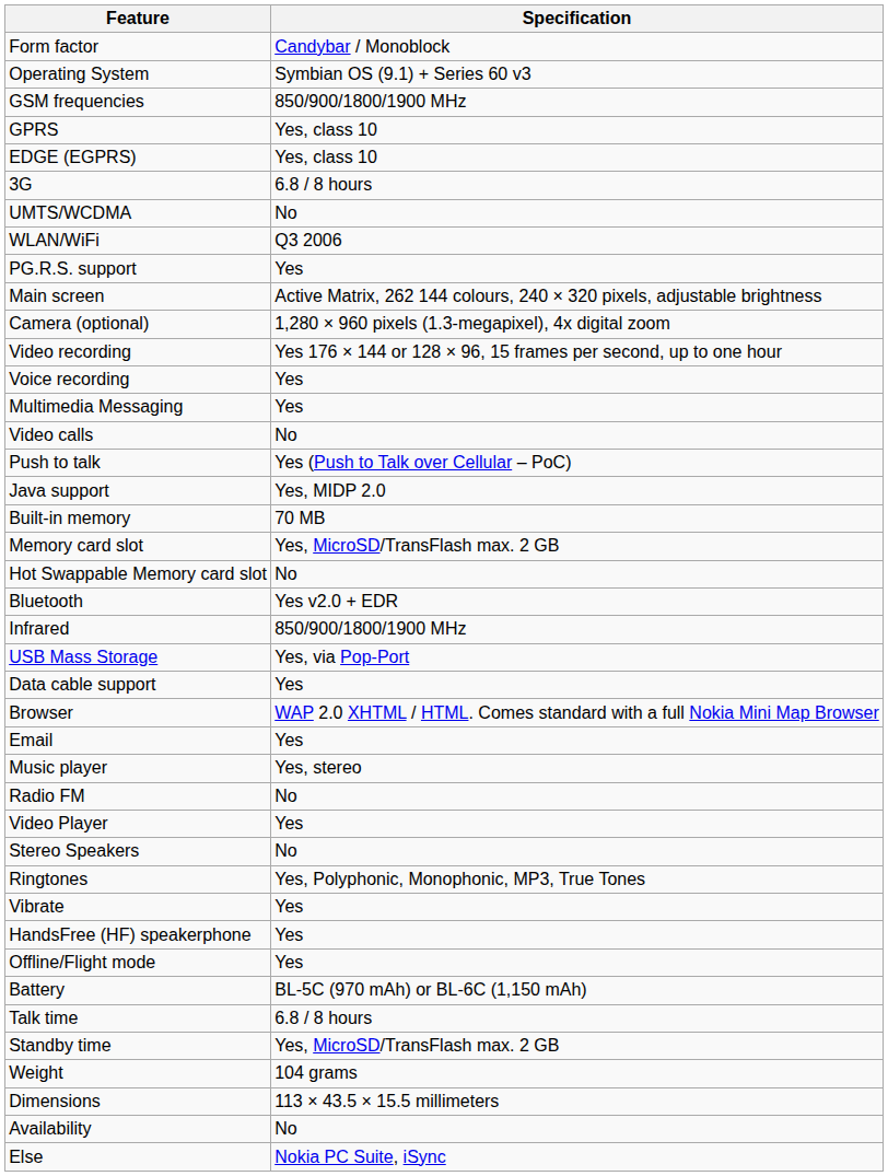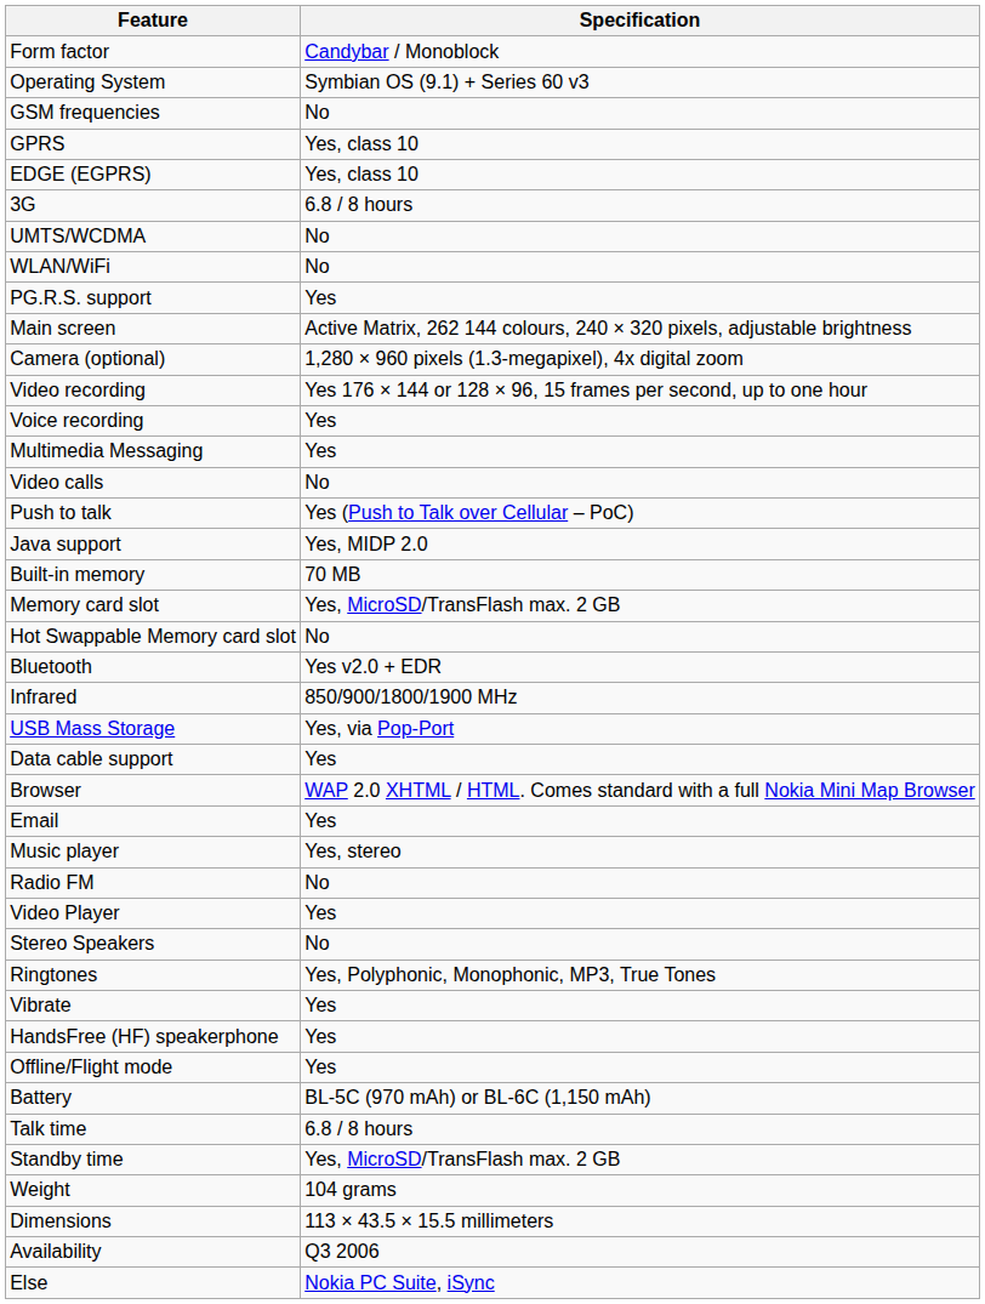 <table class="wikitable">
 <tr>
 <th>Feature</th>
 <th>Specification</th>
 </tr>
 <tr>
 <td>Form factor</td>
 <td><a href='#'>Candybar</a> / Monoblock</td>
 </tr>
 <tr>
 <td>Operating System</td>
 <td>Symbian OS (9.1) + Series 60 v3</td>
 </tr>
 <tr>
 <td>GSM frequencies</td>
-<td>850/900/1800/1900 MHz</td>
+<td>No</td>
 </tr>
 <tr>
 <td>GPRS</td>
 <td>Yes, class 10</td>
 </tr>
 <tr>
 <td>EDGE (EGPRS)</td>
 <td>Yes, class 10</td>
 </tr>
 <tr>
 <td>3G</td>
 <td>6.8 / 8 hours</td>
 </tr>
 <tr>
 <td>UMTS/WCDMA</td>
 <td>No</td>
 </tr>
 <tr>
 <td>WLAN/WiFi</td>
-<td>Q3 2006</td>
+<td>No</td>
 </tr>
 <tr>
 <td>PG.R.S. support</td>
 <td>Yes</td>
 </tr>
 <tr>
 <td>Main screen</td>
 <td>Active Matrix, 262 144 colours, 240 × 320 pixels, adjustable brightness</td>
 </tr>
 <tr>
 <td>Camera (optional)</td>
 <td>1,280 × 960 pixels (1.3-megapixel), 4x digital zoom</td>
 </tr>
 <tr>
 <td>Video recording</td>
 <td>Yes 176 × 144 or 128 × 96, 15 frames per second, up to one hour</td>
 </tr>
 <tr>
 <td>Voice recording</td>
 <td>Yes</td>
 </tr>
 <tr>
 <td>Multimedia Messaging</td>
 <td>Yes</td>
 </tr>
 <tr>
 <td>Video calls</td>
 <td>No</td>
 </tr>
 <tr>
 <td>Push to talk</td>
 <td>Yes (<a href='#'>Push to Talk over Cellular</a> – PoC)</td>
 </tr>
 <tr>
 <td>Java support</td>
 <td>Yes, MIDP 2.0</td>
 </tr>
 <tr>
 <td>Built-in memory</td>
 <td>70 MB</td>
 </tr>
 <tr>
 <td>Memory card slot</td>
 <td>Yes, <a href='#'>MicroSD</a>/TransFlash max. 2 GB</td>
 </tr>
 <tr>
 <td>Hot Swappable Memory card slot</td>
 <td>No</td>
 </tr>
 <tr>
 <td>Bluetooth</td>
 <td>Yes v2.0 + EDR</td>
 </tr>
 <tr>
 <td>Infrared</td>
 <td>850/900/1800/1900 MHz</td>
 </tr>
 <tr>
 <td><a href='#'>USB Mass Storage</a></td>
 <td>Yes, via <a href='#'>Pop-Port</a></td>
 </tr>
 <tr>
 <td>Data cable support</td>
 <td>Yes</td>
 </tr>
 <tr>
 <td>Browser</td>
 <td><a href='#'>WAP</a> 2.0 <a href='#'>XHTML</a> / <a href='#'>HTML</a>. Comes standard with a full <a href='#'>Nokia Mini Map Browser</a></td>
 </tr>
 <tr>
 <td>Email</td>
 <td>Yes</td>
 </tr>
 <tr>
 <td>Music player</td>
 <td>Yes, stereo</td>
 </tr>
 <tr>
 <td>Radio FM</td>
 <td>No</td>
 </tr>
 <tr>
 <td>Video Player</td>
 <td>Yes</td>
 </tr>
 <tr>
 <td>Stereo Speakers</td>
 <td>No</td>
 </tr>
 <tr>
 <td>Ringtones</td>
 <td>Yes, Polyphonic, Monophonic, MP3, True Tones</td>
 </tr>
 <tr>
 <td>Vibrate</td>
 <td>Yes</td>
 </tr>
 <tr>
 <td>HandsFree (HF) speakerphone</td>
 <td>Yes</td>
 </tr>
 <tr>
 <td>Offline/Flight mode</td>
 <td>Yes</td>
 </tr>
 <tr>
 <td>Battery</td>
 <td>BL-5C (970 mAh) or BL-6C (1,150 mAh)</td>
 </tr>
 <tr>
 <td>Talk time</td>
 <td>6.8 / 8 hours</td>
 </tr>
 <tr>
 <td>Standby time</td>
 <td>Yes, <a href='#'>MicroSD</a>/TransFlash max. 2 GB</td>
 </tr>
 <tr>
 <td>Weight</td>
 <td>104 grams</td>
 </tr>
 <tr>
 <td>Dimensions</td>
 <td>113 × 43.5 × 15.5 millimeters</td>
 </tr>
 <tr>
 <td>Availability</td>
-<td>No</td>
+<td>Q3 2006</td>
 </tr>
 <tr>
 <td>Else</td>
 <td><a href='#'>Nokia PC Suite</a>, <a href='#'>iSync</a></td>
 </tr>
 </table>
